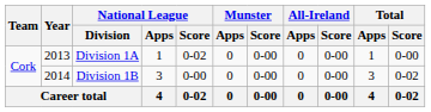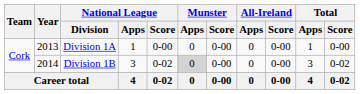 <table class="wikitable" style="text-align:center">
 <tr>
 <th rowspan="2">Team</th>
 <th rowspan="2">Year</th>
 <th colspan="3"><a href='#'>National League</a></th>
 <th colspan="2"><a href='#'>Munster</a></th>
 <th colspan="2"><a href='#'>All-Ireland</a></th>
 <th colspan="2">Total</th>
 </tr>
 <tr>
 <th>Division</th>
 <th>Apps</th>
 <th>Score</th>
 <th>Apps</th>
 <th>Score</th>
 <th>Apps</th>
 <th>Score</th>
 <th>Apps</th>
 <th>Score</th>
 </tr>
 <tr>
 <td rowspan="2"><a href='#'>Cork</a></td>
 <td>2013</td>
 <td rowspan="1"><a href='#'>Division 1A</a></td>
 <td>1</td>
-<td>0-02</td>
+<td>0-00</td>
 <td>0</td>
 <td>0-00</td>
 <td>0</td>
 <td>0-00</td>
 <td>1</td>
 <td>0-00</td>
 </tr>
 <tr>
 <td>2014</td>
 <td rowspan="1"><a href='#'>Division 1B</a></td>
 <td>3</td>
-<td>0-00</td>
-<td>0</td>
+<td>0-02</td>
+<td style="background: lightgrey;">0</td>
 <td>0-00</td>
 <td>0</td>
 <td>0-00</td>
 <td>3</td>
 <td>0-02</td>
 </tr>
 <tr>
 <th colspan="3">Career total</th>
 <th>4</th>
 <th>0-02</th>
 <th>0</th>
 <th>0-00</th>
 <th>0</th>
 <th>0-00</th>
 <th>4</th>
 <th>0-02</th>
 </tr>
 </table>
